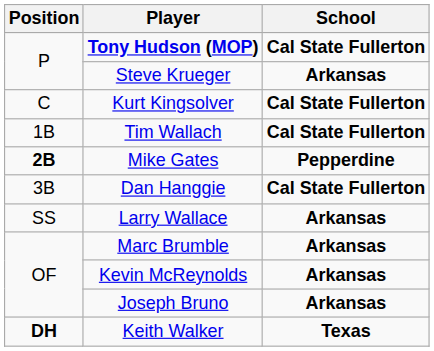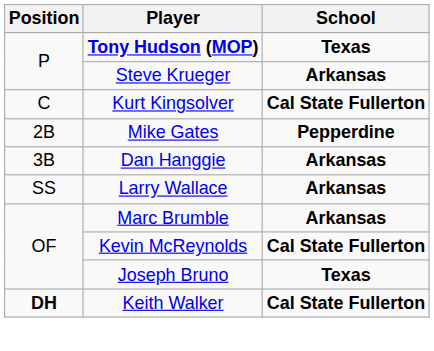 <table class="wikitable" style=text-align:center>
 <tr>
 <th>Position</th>
 <th>Player</th>
 <th>School</th>
 </tr>
 <tr>
 <td rowspan=2>P</td>
 <td><strong><a href='#'>Tony Hudson</a> (<a href='#'>MOP</a>)</strong></td>
-<td style=><strong>Cal State Fullerton</strong></td>
+<td style=><strong>Texas</strong></td>
 </tr>
 <tr>
 <td><a href='#'>Steve Krueger</a></td>
 <td style=><strong>Arkansas</strong></td>
 </tr>
 <tr>
 <td>C</td>
 <td><a href='#'>Kurt Kingsolver</a></td>
 <td style=><strong>Cal State Fullerton</strong></td>
 </tr>
 <tr>
-<td>1B</td>
-<td><a href='#'>Tim Wallach</a></td>
-<td style=><strong>Cal State Fullerton</strong></td>
-</tr>
-<tr>
-<td><strong>2B</strong></td>
+<td>2B</td>
 <td><a href='#'>Mike Gates</a></td>
 <td style=><strong>Pepperdine</strong></td>
 </tr>
 <tr>
 <td>3B</td>
 <td><a href='#'>Dan Hanggie</a></td>
-<td style=><strong>Cal State Fullerton</strong></td>
+<td style=><strong>Arkansas</strong></td>
 </tr>
 <tr>
 <td>SS</td>
 <td><a href='#'>Larry Wallace</a></td>
 <td style=><strong>Arkansas</strong></td>
 </tr>
 <tr>
 <td rowspan=3>OF</td>
 <td><a href='#'>Marc Brumble</a></td>
 <td style=><strong>Arkansas</strong></td>
 </tr>
 <tr>
 <td><a href='#'>Kevin McReynolds</a></td>
-<td style=><strong>Arkansas</strong></td>
+<td style=><strong>Cal State Fullerton</strong></td>
 </tr>
 <tr>
 <td><a href='#'>Joseph Bruno</a></td>
-<td style=><strong>Arkansas</strong></td>
+<td style=><strong>Texas</strong></td>
 </tr>
 <tr>
 <td><strong>DH</strong></td>
 <td><a href='#'>Keith Walker</a></td>
-<td style=><strong>Texas</strong></td>
+<td style=><strong>Cal State Fullerton</strong></td>
 </tr>
 </table>
